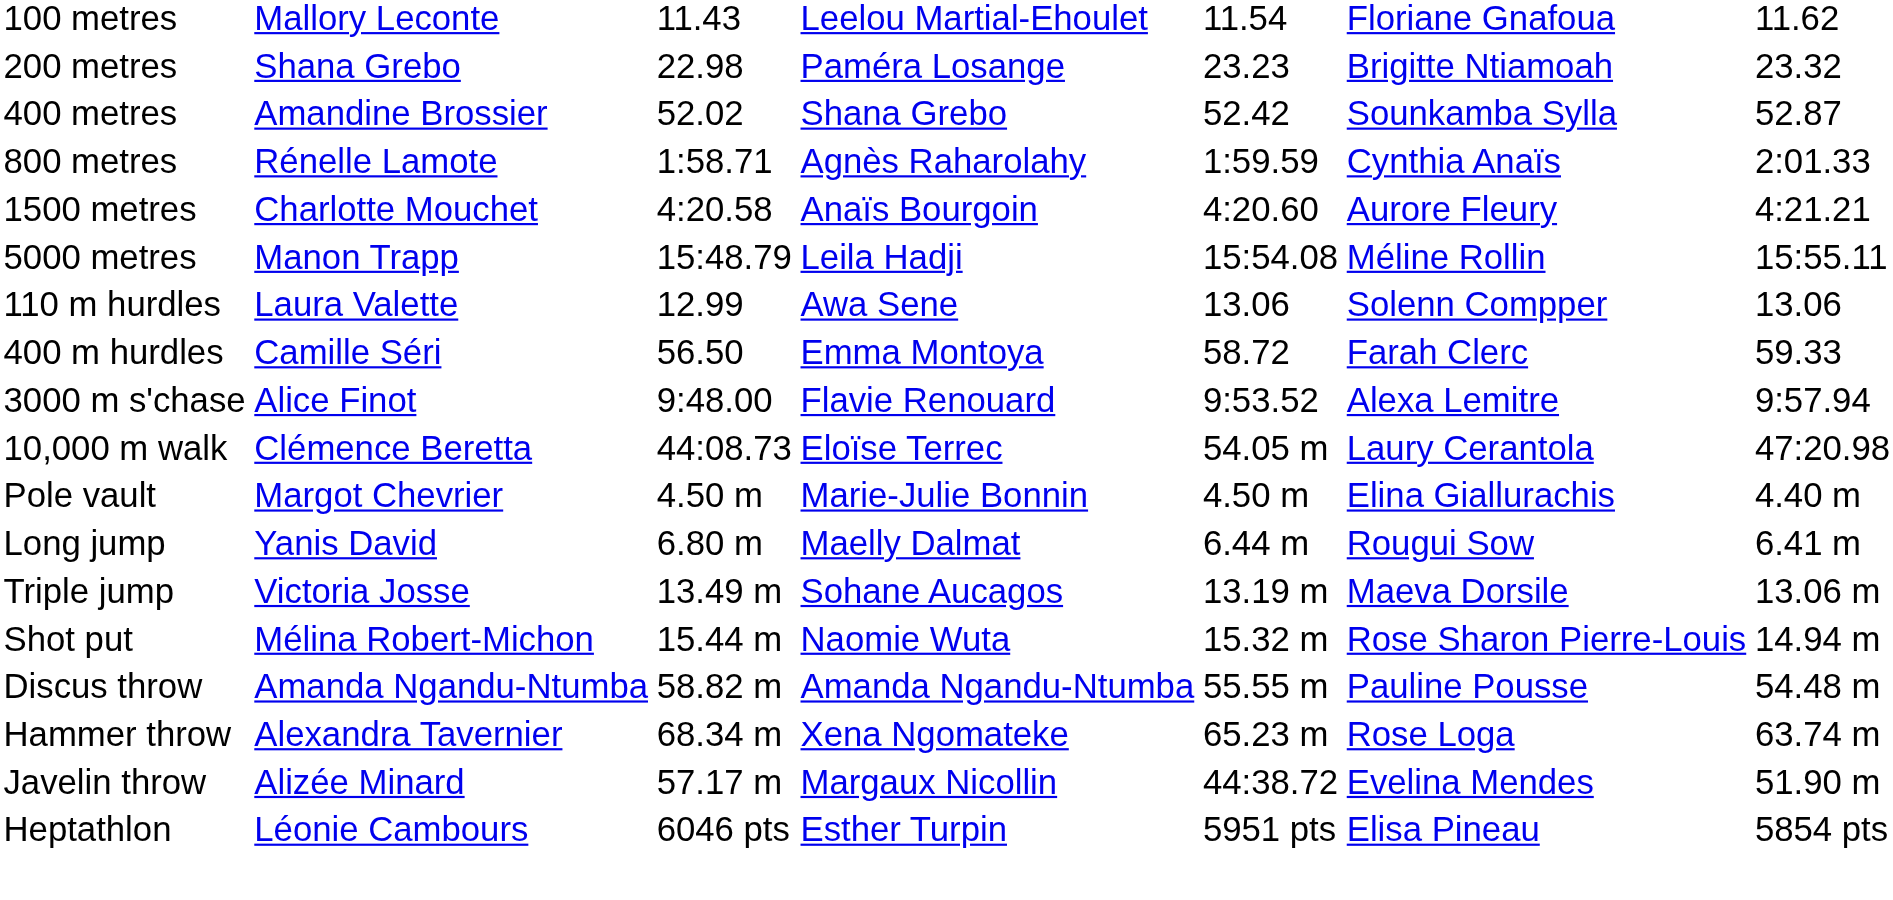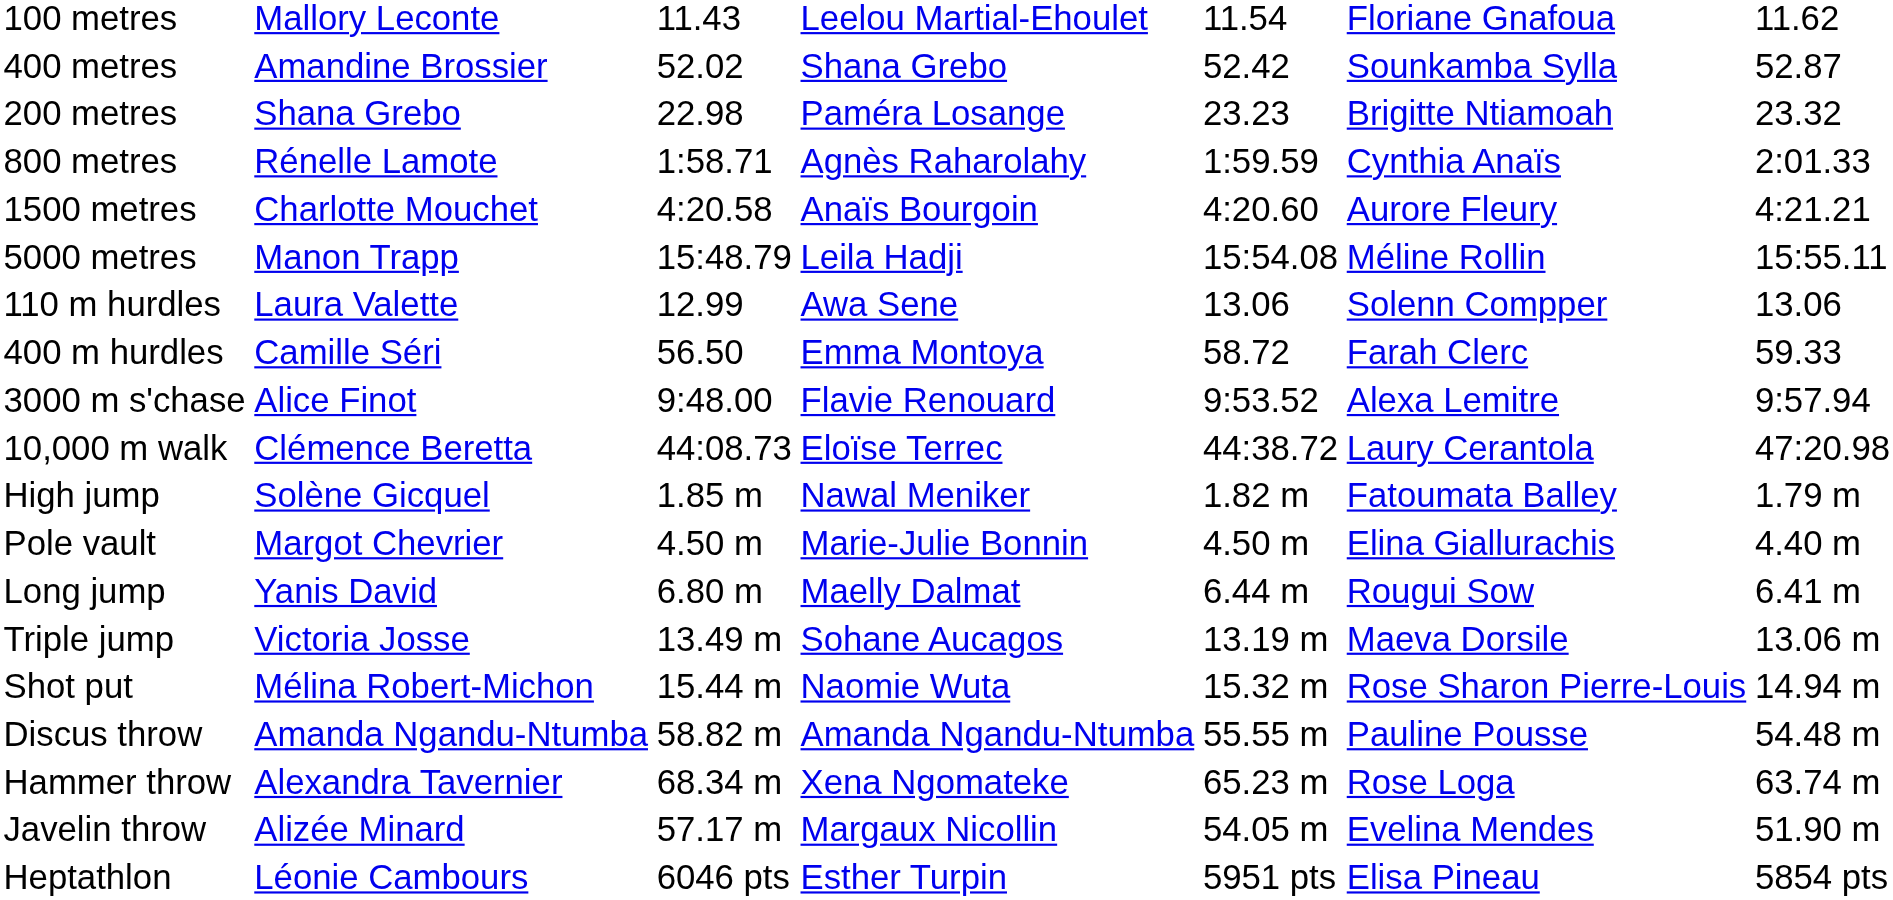 <table>
 <tr>
 <td>100 metres</td>
 <td><a href='#'>Mallory Leconte</a></td>
 <td>11.43</td>
 <td><a href='#'>Leelou Martial-Ehoulet</a></td>
 <td>11.54</td>
 <td><a href='#'>Floriane Gnafoua</a></td>
 <td>11.62</td>
 </tr>
 <tr>
+<td>400 metres</td>
+<td><a href='#'>Amandine Brossier</a></td>
+<td>52.02</td>
+<td><a href='#'>Shana Grebo</a></td>
+<td>52.42</td>
+<td><a href='#'>Sounkamba Sylla</a></td>
+<td>52.87</td>
+</tr>
+<tr>
 <td>200 metres</td>
 <td><a href='#'>Shana Grebo</a></td>
 <td>22.98 </td>
 <td><a href='#'>Paméra Losange</a></td>
 <td>23.23 </td>
 <td><a href='#'>Brigitte Ntiamoah</a></td>
 <td>23.32</td>
-</tr>
-<tr>
-<td>400 metres</td>
-<td><a href='#'>Amandine Brossier</a></td>
-<td>52.02</td>
-<td><a href='#'>Shana Grebo</a></td>
-<td>52.42</td>
-<td><a href='#'>Sounkamba Sylla</a></td>
-<td>52.87</td>
 </tr>
 <tr>
 <td>800 metres</td>
 <td><a href='#'>Rénelle Lamote</a></td>
 <td>1:58.71</td>
 <td><a href='#'>Agnès Raharolahy</a></td>
 <td>1:59.59 </td>
 <td><a href='#'>Cynthia Anaïs</a></td>
 <td>2:01.33</td>
 </tr>
 <tr>
 <td>1500 metres</td>
 <td><a href='#'>Charlotte Mouchet</a></td>
 <td>4:20.58</td>
 <td><a href='#'>Anaïs Bourgoin</a></td>
 <td>4:20.60</td>
 <td><a href='#'>Aurore Fleury</a></td>
 <td>4:21.21</td>
 </tr>
 <tr>
 <td>5000 metres</td>
 <td><a href='#'>Manon Trapp</a></td>
 <td>15:48.79</td>
 <td><a href='#'>Leila Hadji</a></td>
 <td>15:54.08</td>
 <td><a href='#'>Méline Rollin</a></td>
 <td>15:55.11</td>
 </tr>
 <tr>
 <td>110 m hurdles</td>
 <td><a href='#'>Laura Valette</a></td>
 <td>12.99</td>
 <td><a href='#'>Awa Sene</a></td>
 <td>13.06 </td>
 <td><a href='#'>Solenn Compper</a></td>
 <td>13.06</td>
 </tr>
 <tr>
 <td>400 m hurdles</td>
 <td><a href='#'>Camille Séri</a></td>
 <td>56.50</td>
 <td><a href='#'>Emma Montoya</a></td>
 <td>58.72</td>
 <td><a href='#'>Farah Clerc</a></td>
 <td>59.33</td>
 </tr>
 <tr>
 <td>3000 m s'chase</td>
 <td><a href='#'>Alice Finot</a></td>
 <td>9:48.00</td>
 <td><a href='#'>Flavie Renouard</a></td>
 <td>9:53.52</td>
 <td><a href='#'>Alexa Lemitre</a></td>
 <td>9:57.94</td>
 </tr>
 <tr>
 <td>10,000 m walk</td>
 <td><a href='#'>Clémence Beretta</a></td>
 <td>44:08.73  </td>
 <td><a href='#'>Eloïse Terrec</a></td>
-<td>54.05 m</td>
+<td>44:38.72 </td>
 <td><a href='#'>Laury Cerantola</a></td>
 <td>47:20.98 </td>
+</tr>
+<tr>
+<td>High jump</td>
+<td><a href='#'>Solène Gicquel</a></td>
+<td>1.85 m</td>
+<td><a href='#'>Nawal Meniker</a></td>
+<td>1.82 m</td>
+<td><a href='#'>Fatoumata Balley</a></td>
+<td>1.79 m</td>
 </tr>
 <tr>
 <td>Pole vault</td>
 <td><a href='#'>Margot Chevrier</a></td>
 <td>4.50 m</td>
 <td><a href='#'>Marie-Julie Bonnin</a></td>
 <td>4.50 m </td>
 <td><a href='#'>Elina Giallurachis</a></td>
 <td>4.40 m</td>
 </tr>
 <tr>
 <td>Long jump</td>
 <td><a href='#'>Yanis David</a></td>
 <td>6.80 m</td>
 <td><a href='#'>Maelly Dalmat</a></td>
 <td>6.44 m</td>
 <td><a href='#'>Rougui Sow</a></td>
 <td>6.41 m</td>
 </tr>
 <tr>
 <td>Triple jump</td>
 <td><a href='#'>Victoria Josse</a></td>
 <td>13.49 m</td>
 <td><a href='#'>Sohane Aucagos</a></td>
 <td>13.19 m</td>
 <td><a href='#'>Maeva Dorsile</a></td>
 <td>13.06 m</td>
 </tr>
 <tr>
 <td>Shot put</td>
 <td><a href='#'>Mélina Robert-Michon</a></td>
 <td>15.44 m</td>
 <td><a href='#'>Naomie Wuta</a></td>
 <td>15.32 m </td>
 <td><a href='#'>Rose Sharon Pierre-Louis</a></td>
 <td>14.94 m</td>
 </tr>
 <tr>
 <td>Discus throw</td>
 <td><a href='#'>Amanda Ngandu-Ntumba</a></td>
 <td>58.82 m</td>
 <td><a href='#'>Amanda Ngandu-Ntumba</a></td>
 <td>55.55 m</td>
 <td><a href='#'>Pauline Pousse</a></td>
 <td>54.48 m</td>
 </tr>
 <tr>
 <td>Hammer throw</td>
 <td><a href='#'>Alexandra Tavernier</a></td>
 <td>68.34 m</td>
 <td><a href='#'>Xena Ngomateke</a></td>
 <td>65.23 m</td>
 <td><a href='#'>Rose Loga</a></td>
 <td>63.74 m</td>
 </tr>
 <tr>
 <td>Javelin throw</td>
 <td><a href='#'>Alizée Minard</a></td>
 <td>57.17 m</td>
 <td><a href='#'>Margaux Nicollin</a></td>
-<td>44:38.72 </td>
+<td>54.05 m</td>
 <td><a href='#'>Evelina Mendes</a></td>
 <td>51.90 m</td>
 </tr>
 <tr>
 <td>Heptathlon</td>
 <td><a href='#'>Léonie Cambours</a></td>
 <td>6046 pts</td>
 <td><a href='#'>Esther Turpin</a></td>
 <td>5951 pts</td>
 <td><a href='#'>Elisa Pineau</a></td>
 <td>5854 pts </td>
 </tr>
 </table>
